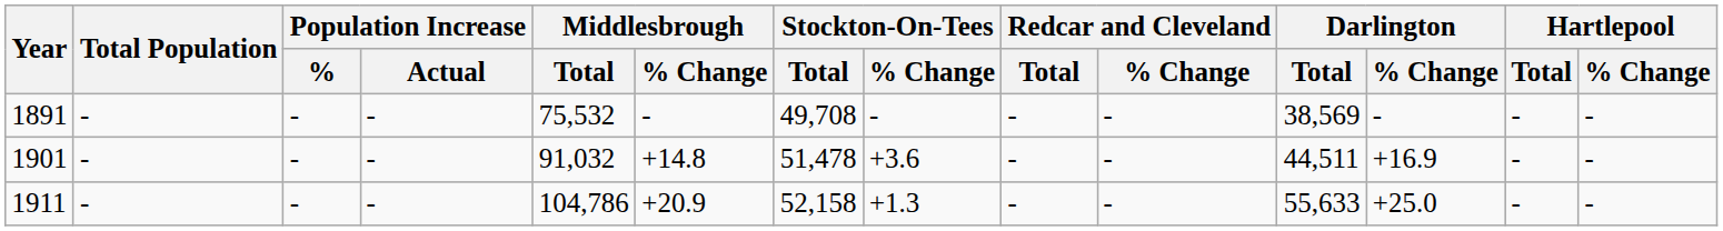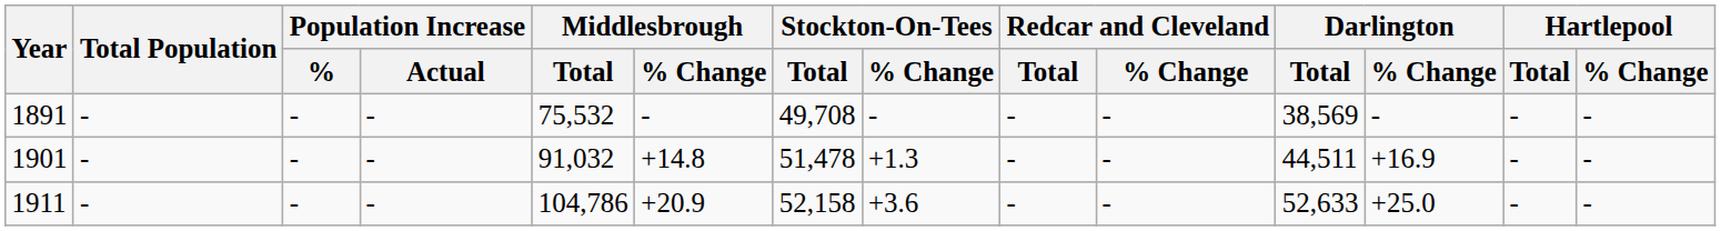 <table class="wikitable sortable">
 <tr>
 <th rowspan="2">Year</th>
 <th rowspan="2">Total Population</th>
 <th colspan="2">Population Increase</th>
 <th colspan="2">Middlesbrough</th>
 <th colspan="2">Stockton-On-Tees</th>
 <th colspan="2">Redcar and Cleveland</th>
 <th colspan="2">Darlington</th>
 <th colspan="2">Hartlepool</th>
 </tr>
 <tr>
 <th><strong>%</strong></th>
 <th>Actual</th>
 <th>Total</th>
 <th>% Change</th>
 <th>Total</th>
 <th>% Change</th>
 <th>Total</th>
 <th>% Change</th>
 <th>Total</th>
 <th>% Change</th>
 <th>Total</th>
 <th>% Change</th>
 </tr>
 <tr>
 <td>1891</td>
 <td>-</td>
 <td>-</td>
 <td>-</td>
 <td>75,532</td>
 <td>-</td>
 <td>49,708</td>
 <td>-</td>
 <td>-</td>
 <td>-</td>
 <td>38,569</td>
 <td>-</td>
 <td>-</td>
 <td>-</td>
 </tr>
 <tr>
 <td>1901</td>
 <td>-</td>
 <td>-</td>
 <td>-</td>
 <td>91,032</td>
 <td>+14.8</td>
 <td>51,478</td>
-<td>+3.6</td>
+<td>+1.3</td>
 <td>-</td>
 <td>-</td>
 <td>44,511</td>
 <td>+16.9</td>
 <td>-</td>
 <td>-</td>
 </tr>
 <tr>
 <td>1911</td>
 <td>-</td>
 <td>-</td>
 <td>-</td>
 <td>104,786</td>
 <td>+20.9</td>
 <td>52,158</td>
-<td>+1.3</td>
+<td>+3.6</td>
 <td>-</td>
 <td>-</td>
-<td>55,633</td>
+<td>52,633</td>
 <td>+25.0</td>
 <td>-</td>
 <td>-</td>
 </tr>
 </table>
